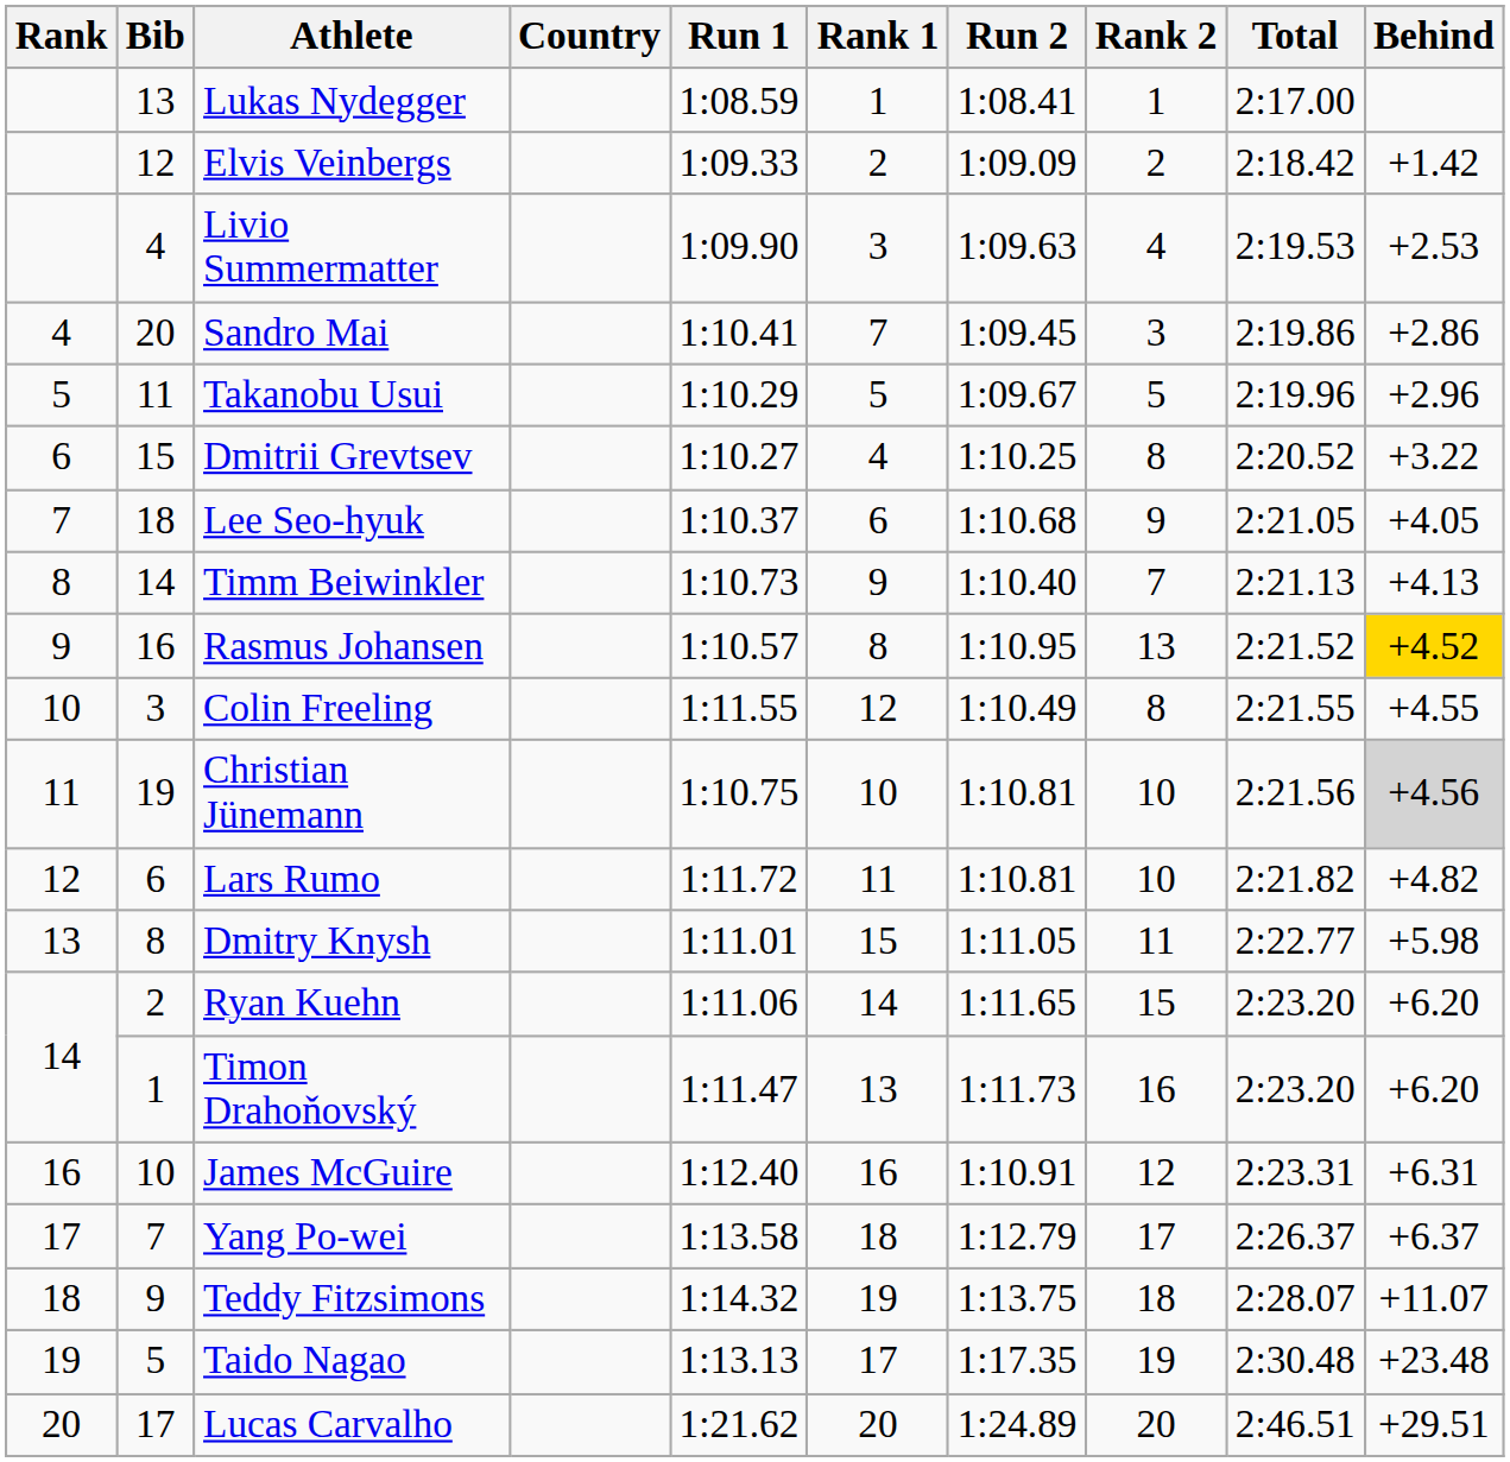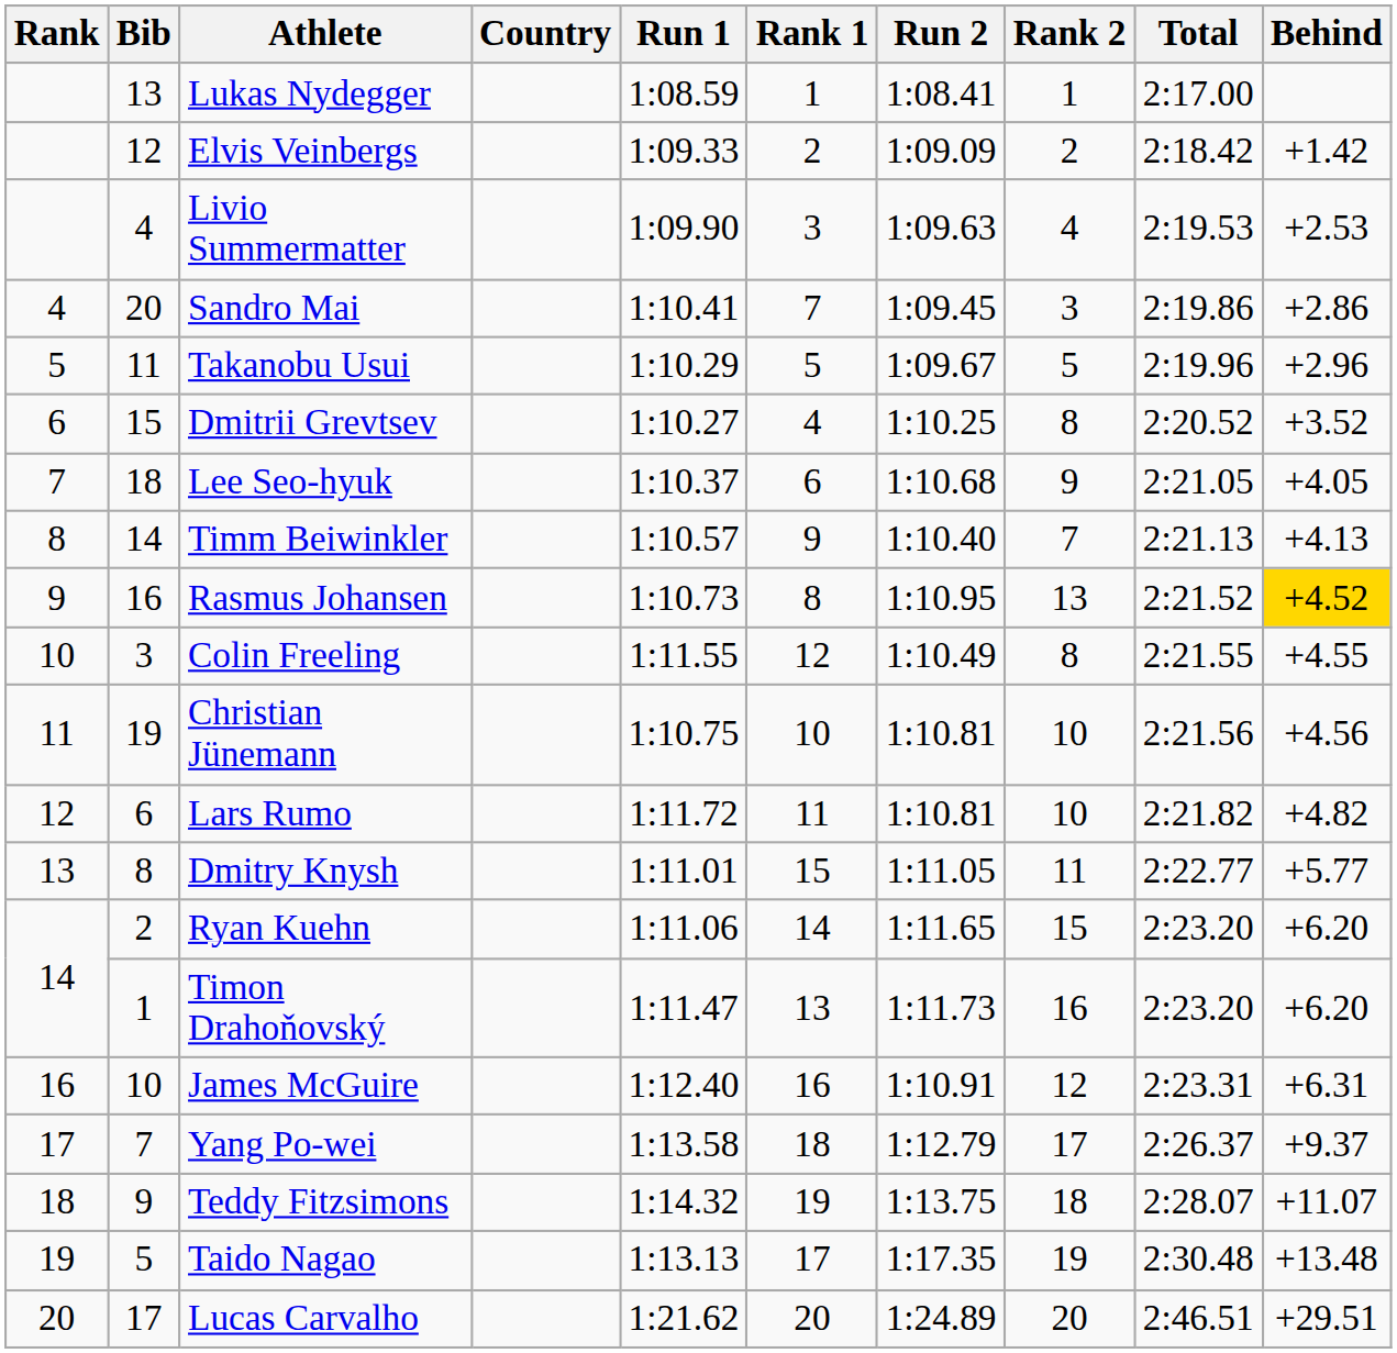 <table class="wikitable sortable" style="text-align:center">
 <tr>
 <th>Rank</th>
 <th>Bib</th>
 <th width=120>Athlete</th>
 <th>Country</th>
 <th>Run 1</th>
 <th>Rank 1</th>
 <th>Run 2</th>
 <th>Rank 2</th>
 <th>Total</th>
 <th>Behind</th>
 </tr>
 <tr>
 <td></td>
 <td>13</td>
 <td align=left><a href='#'>Lukas Nydegger</a></td>
 <td align=left></td>
 <td>1:08.59</td>
 <td>1</td>
 <td>1:08.41</td>
 <td>1</td>
 <td>2:17.00</td>
 <td></td>
 </tr>
 <tr>
 <td></td>
 <td>12</td>
 <td align=left><a href='#'>Elvis Veinbergs</a></td>
 <td align=left></td>
 <td>1:09.33</td>
 <td>2</td>
 <td>1:09.09</td>
 <td>2</td>
 <td>2:18.42</td>
 <td>+1.42</td>
 </tr>
 <tr>
 <td></td>
 <td>4</td>
 <td align=left><a href='#'>Livio Summermatter</a></td>
 <td align=left></td>
 <td>1:09.90</td>
 <td>3</td>
 <td>1:09.63</td>
 <td>4</td>
 <td>2:19.53</td>
 <td>+2.53</td>
 </tr>
 <tr>
 <td>4</td>
 <td>20</td>
 <td align=left><a href='#'>Sandro Mai</a></td>
 <td align=left></td>
 <td>1:10.41</td>
 <td>7</td>
 <td>1:09.45</td>
 <td>3</td>
 <td>2:19.86</td>
 <td>+2.86</td>
 </tr>
 <tr>
 <td>5</td>
 <td>11</td>
 <td align=left><a href='#'>Takanobu Usui</a></td>
 <td align=left></td>
 <td>1:10.29</td>
 <td>5</td>
 <td>1:09.67</td>
 <td>5</td>
 <td>2:19.96</td>
 <td>+2.96</td>
 </tr>
 <tr>
 <td>6</td>
 <td>15</td>
 <td align=left><a href='#'>Dmitrii Grevtsev</a></td>
 <td align=left></td>
 <td>1:10.27</td>
 <td>4</td>
 <td>1:10.25</td>
 <td>8</td>
 <td>2:20.52</td>
-<td>+3.22</td>
+<td>+3.52</td>
 </tr>
 <tr>
 <td>7</td>
 <td>18</td>
 <td align=left><a href='#'>Lee Seo-hyuk</a></td>
 <td align=left></td>
 <td>1:10.37</td>
 <td>6</td>
 <td>1:10.68</td>
 <td>9</td>
 <td>2:21.05</td>
 <td>+4.05</td>
 </tr>
 <tr>
 <td>8</td>
 <td>14</td>
 <td align=left><a href='#'>Timm Beiwinkler</a></td>
 <td align=left></td>
-<td>1:10.73</td>
+<td>1:10.57</td>
 <td>9</td>
 <td>1:10.40</td>
 <td>7</td>
 <td>2:21.13</td>
 <td>+4.13</td>
 </tr>
 <tr>
 <td>9</td>
 <td>16</td>
 <td align=left><a href='#'>Rasmus Johansen</a></td>
 <td align=left></td>
-<td>1:10.57</td>
+<td>1:10.73</td>
 <td>8</td>
 <td>1:10.95</td>
 <td>13</td>
 <td>2:21.52</td>
 <td style="background: gold;">+4.52</td>
 </tr>
 <tr>
 <td>10</td>
 <td>3</td>
 <td align=left><a href='#'>Colin Freeling</a></td>
 <td align=left></td>
 <td>1:11.55</td>
 <td>12</td>
 <td>1:10.49</td>
 <td>8</td>
 <td>2:21.55</td>
 <td>+4.55</td>
 </tr>
 <tr>
 <td>11</td>
 <td>19</td>
 <td align=left><a href='#'>Christian Jünemann</a></td>
 <td align=left></td>
 <td>1:10.75</td>
 <td>10</td>
 <td>1:10.81</td>
 <td>10</td>
 <td>2:21.56</td>
-<td style="background: lightgrey;">+4.56</td>
+<td>+4.56</td>
 </tr>
 <tr>
 <td>12</td>
 <td>6</td>
 <td align=left><a href='#'>Lars Rumo</a></td>
 <td align=left></td>
 <td>1:11.72</td>
 <td>11</td>
 <td>1:10.81</td>
 <td>10</td>
 <td>2:21.82</td>
 <td>+4.82</td>
 </tr>
 <tr>
 <td>13</td>
 <td>8</td>
 <td align=left><a href='#'>Dmitry Knysh</a></td>
 <td align=left></td>
 <td>1:11.01</td>
 <td>15</td>
 <td>1:11.05</td>
 <td>11</td>
 <td>2:22.77</td>
-<td>+5.98</td>
+<td>+5.77</td>
 </tr>
 <tr>
 <td rowspan="2">14</td>
 <td>2</td>
 <td align=left><a href='#'>Ryan Kuehn</a></td>
 <td align=left></td>
 <td>1:11.06</td>
 <td>14</td>
 <td>1:11.65</td>
 <td>15</td>
 <td>2:23.20</td>
 <td>+6.20</td>
 </tr>
 <tr>
 <td>1</td>
 <td align=left><a href='#'>Timon Drahoňovský</a></td>
 <td align=left></td>
 <td>1:11.47</td>
 <td>13</td>
 <td>1:11.73</td>
 <td>16</td>
 <td>2:23.20</td>
 <td>+6.20</td>
 </tr>
 <tr>
 <td>16</td>
 <td>10</td>
 <td align=left><a href='#'>James McGuire</a></td>
 <td align=left></td>
 <td>1:12.40</td>
 <td>16</td>
 <td>1:10.91</td>
 <td>12</td>
 <td>2:23.31</td>
 <td>+6.31</td>
 </tr>
 <tr>
 <td>17</td>
 <td>7</td>
 <td align=left><a href='#'>Yang Po-wei</a></td>
 <td align=left></td>
 <td>1:13.58</td>
 <td>18</td>
 <td>1:12.79</td>
 <td>17</td>
 <td>2:26.37</td>
-<td>+6.37</td>
+<td>+9.37</td>
 </tr>
 <tr>
 <td>18</td>
 <td>9</td>
 <td align=left><a href='#'>Teddy Fitzsimons</a></td>
 <td align=left></td>
 <td>1:14.32</td>
 <td>19</td>
 <td>1:13.75</td>
 <td>18</td>
 <td>2:28.07</td>
 <td>+11.07</td>
 </tr>
 <tr>
 <td>19</td>
 <td>5</td>
 <td align=left><a href='#'>Taido Nagao</a></td>
 <td align=left></td>
 <td>1:13.13</td>
 <td>17</td>
 <td>1:17.35</td>
 <td>19</td>
 <td>2:30.48</td>
-<td>+23.48</td>
+<td>+13.48</td>
 </tr>
 <tr>
 <td>20</td>
 <td>17</td>
 <td align=left><a href='#'>Lucas Carvalho</a></td>
 <td align=left></td>
 <td>1:21.62</td>
 <td>20</td>
 <td>1:24.89</td>
 <td>20</td>
 <td>2:46.51</td>
 <td>+29.51</td>
 </tr>
 </table>
